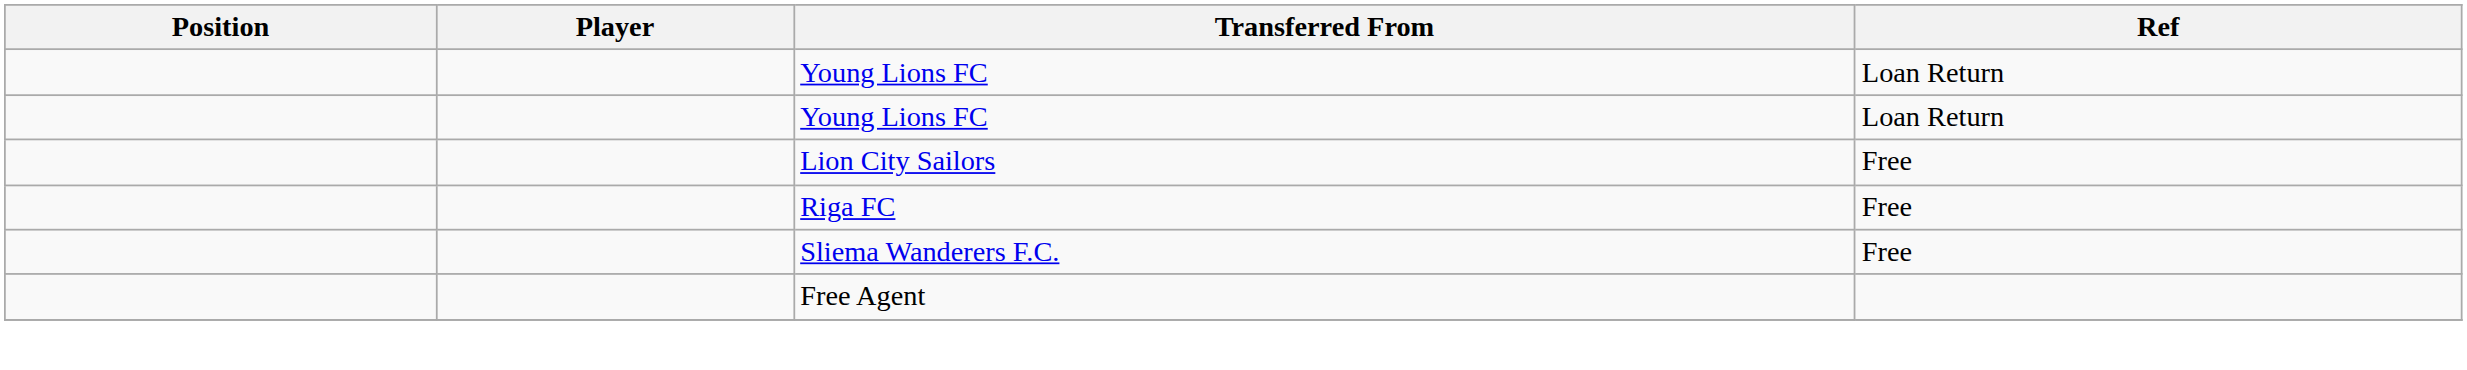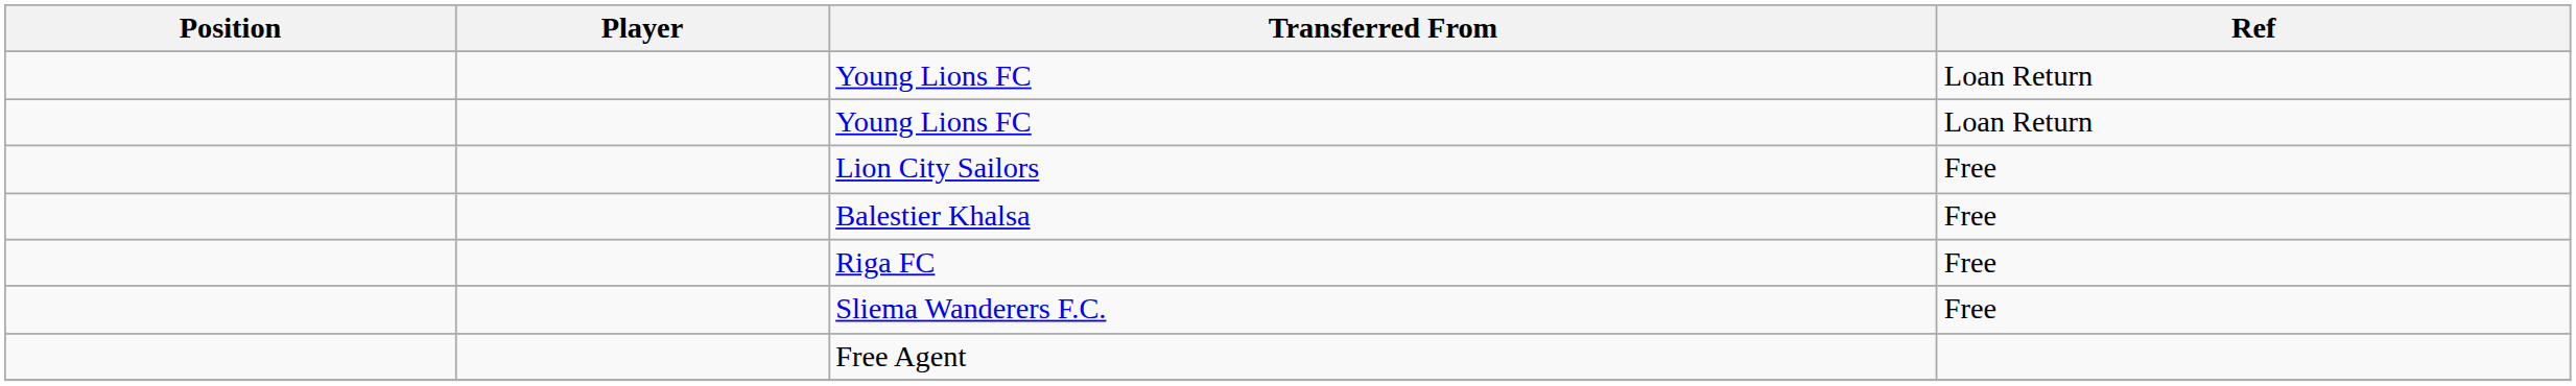 <table class="wikitable sortable" style="width:70%; text-align:center; font-size:100%; text-align:left;">
 <tr>
 <th><strong>Position</strong></th>
 <th><strong>Player</strong></th>
 <th><strong>Transferred From</strong></th>
 <th><strong>Ref</strong></th>
 </tr>
 <tr>
 <td></td>
 <td></td>
 <td> <a href='#'>Young Lions FC</a></td>
 <td>Loan Return</td>
 </tr>
 <tr>
 <td></td>
 <td></td>
 <td> <a href='#'>Young Lions FC</a></td>
 <td>Loan Return</td>
 </tr>
 <tr>
 <td></td>
 <td></td>
 <td> <a href='#'>Lion City Sailors</a></td>
 <td>Free </td>
 </tr>
 <tr>
 <td></td>
 <td></td>
+<td> <a href='#'>Balestier Khalsa</a></td>
+<td>Free</td>
+</tr>
+<tr>
+<td></td>
+<td></td>
 <td> <a href='#'>Riga FC</a></td>
 <td>Free </td>
 </tr>
 <tr>
 <td></td>
 <td></td>
 <td> <a href='#'>Sliema Wanderers F.C.</a></td>
 <td>Free </td>
 </tr>
 <tr>
 <td></td>
 <td></td>
 <td>Free Agent</td>
 <td></td>
 </tr>
 <tr>
 </tr>
 </table>
